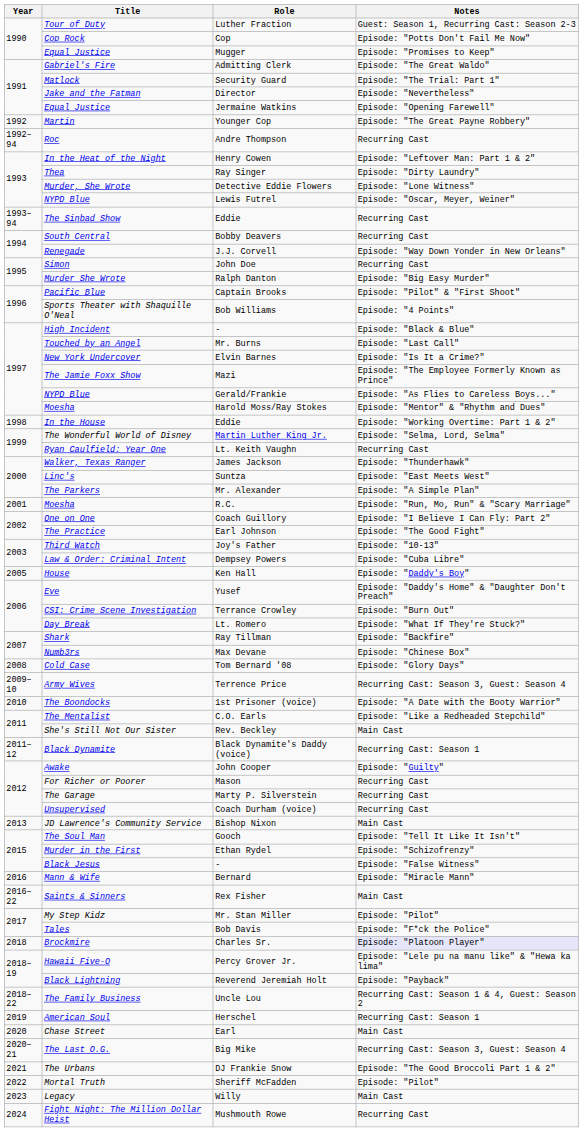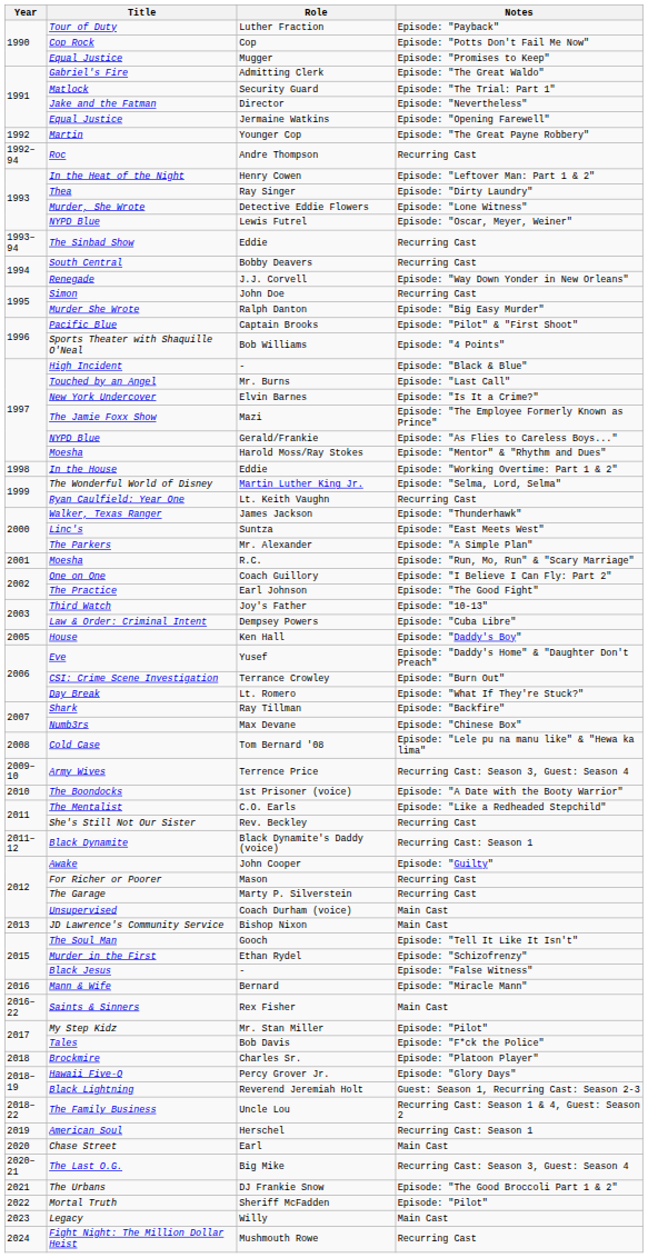 <table class="wikitable plainrowheaders sortable" style="margin-right: 0;">
 <tr>
 <th>Year</th>
 <th>Title</th>
 <th>Role</th>
 <th>Notes</th>
 </tr>
 <tr>
 <td rowspan=3>1990</td>
 <td><em><a href='#'>Tour of Duty</a></em></td>
 <td>Luther Fraction</td>
-<td>Guest: Season 1, Recurring Cast: Season 2-3</td>
+<td>Episode: "Payback"</td>
 </tr>
 <tr>
 <td><em><a href='#'>Cop Rock</a></em></td>
 <td>Cop</td>
 <td>Episode: "Potts Don't Fail Me Now"</td>
 </tr>
 <tr>
 <td><em><a href='#'>Equal Justice</a></em></td>
 <td>Mugger</td>
 <td>Episode: "Promises to Keep"</td>
 </tr>
 <tr>
 <td rowspan=4>1991</td>
 <td><em><a href='#'>Gabriel's Fire</a></em></td>
 <td>Admitting Clerk</td>
 <td>Episode: "The Great Waldo"</td>
 </tr>
 <tr>
 <td><em><a href='#'>Matlock</a></em></td>
 <td>Security Guard</td>
 <td>Episode: "The Trial: Part 1"</td>
 </tr>
 <tr>
 <td><em><a href='#'>Jake and the Fatman</a></em></td>
 <td>Director</td>
 <td>Episode: "Nevertheless"</td>
 </tr>
 <tr>
 <td><em><a href='#'>Equal Justice</a></em></td>
 <td>Jermaine Watkins</td>
 <td>Episode: "Opening Farewell"</td>
 </tr>
 <tr>
 <td>1992</td>
 <td><em><a href='#'>Martin</a></em></td>
 <td>Younger Cop</td>
 <td>Episode: "The Great Payne Robbery"</td>
 </tr>
 <tr>
 <td>1992–94</td>
 <td><em><a href='#'>Roc</a></em></td>
 <td>Andre Thompson</td>
 <td>Recurring Cast</td>
 </tr>
 <tr>
 <td rowspan=4>1993</td>
 <td><em><a href='#'>In the Heat of the Night</a></em></td>
 <td>Henry Cowen</td>
 <td>Episode: "Leftover Man: Part 1 & 2"</td>
 </tr>
 <tr>
 <td><em><a href='#'>Thea</a></em></td>
 <td>Ray Singer</td>
 <td>Episode: "Dirty Laundry"</td>
 </tr>
 <tr>
 <td><em><a href='#'>Murder, She Wrote</a></em></td>
 <td>Detective Eddie Flowers</td>
 <td>Episode: "Lone Witness"</td>
 </tr>
 <tr>
 <td><em><a href='#'>NYPD Blue</a></em></td>
 <td>Lewis Futrel</td>
 <td>Episode: "Oscar, Meyer, Weiner"</td>
 </tr>
 <tr>
 <td>1993–94</td>
 <td><em><a href='#'>The Sinbad Show</a></em></td>
 <td>Eddie</td>
 <td>Recurring Cast</td>
 </tr>
 <tr>
 <td rowspan=2>1994</td>
 <td><em><a href='#'>South Central</a></em></td>
 <td>Bobby Deavers</td>
 <td>Recurring Cast</td>
 </tr>
 <tr>
 <td><em><a href='#'>Renegade</a></em></td>
 <td>J.J. Corvell</td>
 <td>Episode: "Way Down Yonder in New Orleans"</td>
 </tr>
 <tr>
 <td rowspan=2>1995</td>
 <td><em><a href='#'>Simon</a></em></td>
 <td>John Doe</td>
 <td>Recurring Cast</td>
 </tr>
 <tr>
 <td><em><a href='#'>Murder She Wrote</a></em></td>
 <td>Ralph Danton</td>
 <td>Episode: "Big Easy Murder"</td>
 </tr>
 <tr>
 <td rowspan=2>1996</td>
 <td><em><a href='#'>Pacific Blue</a></em></td>
 <td>Captain Brooks</td>
 <td>Episode: "Pilot" & "First Shoot"</td>
 </tr>
 <tr>
 <td><em>Sports Theater with Shaquille O'Neal</em></td>
 <td>Bob Williams</td>
 <td>Episode: "4 Points"</td>
 </tr>
 <tr>
 <td rowspan=6>1997</td>
 <td><em><a href='#'>High Incident</a></em></td>
 <td>-</td>
 <td>Episode: "Black & Blue"</td>
 </tr>
 <tr>
 <td><em><a href='#'>Touched by an Angel</a></em></td>
 <td>Mr. Burns</td>
 <td>Episode: "Last Call"</td>
 </tr>
 <tr>
 <td><em><a href='#'>New York Undercover</a></em></td>
 <td>Elvin Barnes</td>
 <td>Episode: "Is It a Crime?"</td>
 </tr>
 <tr>
 <td><em><a href='#'>The Jamie Foxx Show</a></em></td>
 <td>Mazi</td>
 <td>Episode: "The Employee Formerly Known as Prince"</td>
 </tr>
 <tr>
 <td><em><a href='#'>NYPD Blue</a></em></td>
 <td>Gerald/Frankie</td>
 <td>Episode: "As Flies to Careless Boys..."</td>
 </tr>
 <tr>
 <td><em><a href='#'>Moesha</a></em></td>
 <td>Harold Moss/Ray Stokes</td>
 <td>Episode: "Mentor" & "Rhythm and Dues"</td>
 </tr>
 <tr>
 <td>1998</td>
 <td><em><a href='#'>In the House</a></em></td>
 <td>Eddie</td>
 <td>Episode: "Working Overtime: Part 1 & 2"</td>
 </tr>
 <tr>
 <td rowspan=2>1999</td>
 <td><em>The Wonderful World of Disney</em></td>
 <td><a href='#'>Martin Luther King Jr.</a></td>
 <td>Episode: "Selma, Lord, Selma"</td>
 </tr>
 <tr>
 <td><em><a href='#'>Ryan Caulfield: Year One</a></em></td>
 <td>Lt. Keith Vaughn</td>
 <td>Recurring Cast</td>
 </tr>
 <tr>
 <td rowspan=3>2000</td>
 <td><em><a href='#'>Walker, Texas Ranger</a></em></td>
 <td>James Jackson</td>
 <td>Episode: "Thunderhawk"</td>
 </tr>
 <tr>
 <td><em><a href='#'>Linc's</a></em></td>
 <td>Suntza</td>
 <td>Episode: "East Meets West"</td>
 </tr>
 <tr>
 <td><em><a href='#'>The Parkers</a></em></td>
 <td>Mr. Alexander</td>
 <td>Episode: "A Simple Plan"</td>
 </tr>
 <tr>
 <td>2001</td>
 <td><em><a href='#'>Moesha</a></em></td>
 <td>R.C.</td>
 <td>Episode: "Run, Mo, Run" & "Scary Marriage"</td>
 </tr>
 <tr>
 <td rowspan=2>2002</td>
 <td><em><a href='#'>One on One</a></em></td>
 <td>Coach Guillory</td>
 <td>Episode: "I Believe I Can Fly: Part 2"</td>
 </tr>
 <tr>
 <td><em><a href='#'>The Practice</a></em></td>
 <td>Earl Johnson</td>
 <td>Episode: "The Good Fight"</td>
 </tr>
 <tr>
 <td rowspan=2>2003</td>
 <td><em><a href='#'>Third Watch</a></em></td>
 <td>Joy's Father</td>
 <td>Episode: "10-13"</td>
 </tr>
 <tr>
 <td><em><a href='#'>Law & Order: Criminal Intent</a></em></td>
 <td>Dempsey Powers</td>
 <td>Episode: "Cuba Libre"</td>
 </tr>
 <tr>
 <td>2005</td>
 <td><em><a href='#'>House</a></em></td>
 <td>Ken Hall</td>
 <td>Episode: "<a href='#'>Daddy's Boy</a>"</td>
 </tr>
 <tr>
 <td rowspan=3>2006</td>
 <td><em><a href='#'>Eve</a></em></td>
 <td>Yusef</td>
 <td>Episode: "Daddy's Home" & "Daughter Don't Preach"</td>
 </tr>
 <tr>
 <td><em><a href='#'>CSI: Crime Scene Investigation</a></em></td>
 <td>Terrance Crowley</td>
 <td>Episode: "Burn Out"</td>
 </tr>
 <tr>
 <td><em><a href='#'>Day Break</a></em></td>
 <td>Lt. Romero</td>
 <td>Episode: "What If They're Stuck?"</td>
 </tr>
 <tr>
 <td rowspan=2>2007</td>
 <td><em><a href='#'>Shark</a></em></td>
 <td>Ray Tillman</td>
 <td>Episode: "Backfire"</td>
 </tr>
 <tr>
 <td><em><a href='#'>Numb3rs</a></em></td>
 <td>Max Devane</td>
 <td>Episode: "Chinese Box"</td>
 </tr>
 <tr>
 <td>2008</td>
 <td><em><a href='#'>Cold Case</a></em></td>
 <td>Tom Bernard '08</td>
-<td>Episode: "Glory Days"</td>
+<td>Episode: "Lele pu na manu like" & "Hewa ka lima"</td>
 </tr>
 <tr>
 <td>2009–10</td>
 <td><em><a href='#'>Army Wives</a></em></td>
 <td>Terrence Price</td>
 <td>Recurring Cast: Season 3, Guest: Season 4</td>
 </tr>
 <tr>
 <td>2010</td>
 <td><em><a href='#'>The Boondocks</a></em></td>
 <td>1st Prisoner (voice)</td>
 <td>Episode: "A Date with the Booty Warrior"</td>
 </tr>
 <tr>
 <td rowspan=2>2011</td>
 <td><em><a href='#'>The Mentalist</a></em></td>
 <td>C.O. Earls</td>
 <td>Episode: "Like a Redheaded Stepchild"</td>
 </tr>
 <tr>
 <td><em>She's Still Not Our Sister</em></td>
 <td>Rev. Beckley</td>
-<td>Main Cast</td>
+<td>Recurring Cast</td>
 </tr>
 <tr>
 <td>2011–12</td>
 <td><em><a href='#'>Black Dynamite</a></em></td>
 <td>Black Dynamite's Daddy (voice)</td>
 <td>Recurring Cast: Season 1</td>
 </tr>
 <tr>
 <td rowspan=4>2012</td>
 <td><em><a href='#'>Awake</a></em></td>
 <td>John Cooper</td>
 <td>Episode: "<a href='#'>Guilty</a>"</td>
 </tr>
 <tr>
 <td><em>For Richer or Poorer</em></td>
 <td>Mason</td>
 <td>Recurring Cast</td>
 </tr>
 <tr>
 <td><em>The Garage</em></td>
 <td>Marty P. Silverstein</td>
 <td>Recurring Cast</td>
 </tr>
 <tr>
 <td><em><a href='#'>Unsupervised</a></em></td>
 <td>Coach Durham (voice)</td>
-<td>Recurring Cast</td>
+<td>Main Cast</td>
 </tr>
 <tr>
 <td>2013</td>
 <td><em>JD Lawrence's Community Service</em></td>
 <td>Bishop Nixon</td>
 <td>Main Cast</td>
 </tr>
 <tr>
 <td rowspan=3>2015</td>
 <td><em><a href='#'>The Soul Man</a></em></td>
 <td>Gooch</td>
 <td>Episode: "Tell It Like It Isn't"</td>
 </tr>
 <tr>
 <td><em><a href='#'>Murder in the First</a></em></td>
 <td>Ethan Rydel</td>
 <td>Episode: "Schizofrenzy"</td>
 </tr>
 <tr>
 <td><em><a href='#'>Black Jesus</a></em></td>
 <td>-</td>
 <td>Episode: "False Witness"</td>
 </tr>
 <tr>
 <td>2016</td>
 <td><em><a href='#'>Mann & Wife</a></em></td>
 <td>Bernard</td>
 <td>Episode: "Miracle Mann"</td>
 </tr>
 <tr>
 <td>2016–22</td>
 <td><em><a href='#'>Saints & Sinners</a></em></td>
 <td>Rex Fisher</td>
 <td>Main Cast</td>
 </tr>
 <tr>
 <td rowspan=2>2017</td>
 <td><em>My Step Kidz</em></td>
 <td>Mr. Stan Miller</td>
 <td>Episode: "Pilot"</td>
 </tr>
 <tr>
 <td><em><a href='#'>Tales</a></em></td>
 <td>Bob Davis</td>
 <td>Episode: "F*ck the Police"</td>
 </tr>
 <tr>
 <td>2018</td>
 <td><em><a href='#'>Brockmire</a></em></td>
 <td>Charles Sr.</td>
-<td style="background: lavender;">Episode: "Platoon Player"</td>
+<td>Episode: "Platoon Player"</td>
 </tr>
 <tr>
 <td rowspan=2>2018–19</td>
 <td><em><a href='#'>Hawaii Five-O</a></em></td>
 <td>Percy Grover Jr.</td>
-<td>Episode: "Lele pu na manu like" & "Hewa ka lima"</td>
+<td>Episode: "Glory Days"</td>
 </tr>
 <tr>
 <td><em><a href='#'>Black Lightning</a></em></td>
 <td>Reverend Jeremiah Holt</td>
-<td>Episode: "Payback"</td>
+<td>Guest: Season 1, Recurring Cast: Season 2-3</td>
 </tr>
 <tr>
 <td>2018–22</td>
 <td><em><a href='#'>The Family Business</a></em></td>
 <td>Uncle Lou</td>
 <td>Recurring Cast: Season 1 & 4, Guest: Season 2</td>
 </tr>
 <tr>
 <td>2019</td>
 <td><em><a href='#'>American Soul</a></em></td>
 <td>Herschel</td>
 <td>Recurring Cast: Season 1</td>
 </tr>
 <tr>
 <td>2020</td>
 <td><em>Chase Street</em></td>
 <td>Earl</td>
 <td>Main Cast</td>
 </tr>
 <tr>
 <td>2020–21</td>
 <td><em><a href='#'>The Last O.G.</a></em></td>
 <td>Big Mike</td>
 <td>Recurring Cast: Season 3, Guest: Season 4</td>
 </tr>
 <tr>
 <td>2021</td>
 <td><em>The Urbans</em></td>
 <td>DJ Frankie Snow</td>
 <td>Episode: "The Good Broccoli Part 1 & 2"</td>
 </tr>
 <tr>
 <td>2022</td>
 <td><em>Mortal Truth</em></td>
 <td>Sheriff McFadden</td>
 <td>Episode: "Pilot"</td>
 </tr>
 <tr>
 <td>2023</td>
 <td><em>Legacy</em></td>
 <td>Willy</td>
 <td>Main Cast</td>
 </tr>
 <tr>
 <td>2024</td>
 <td><em><a href='#'>Fight Night: The Million Dollar Heist</a></em></td>
 <td>Mushmouth Rowe</td>
 <td>Recurring Cast</td>
 </tr>
 </table>
